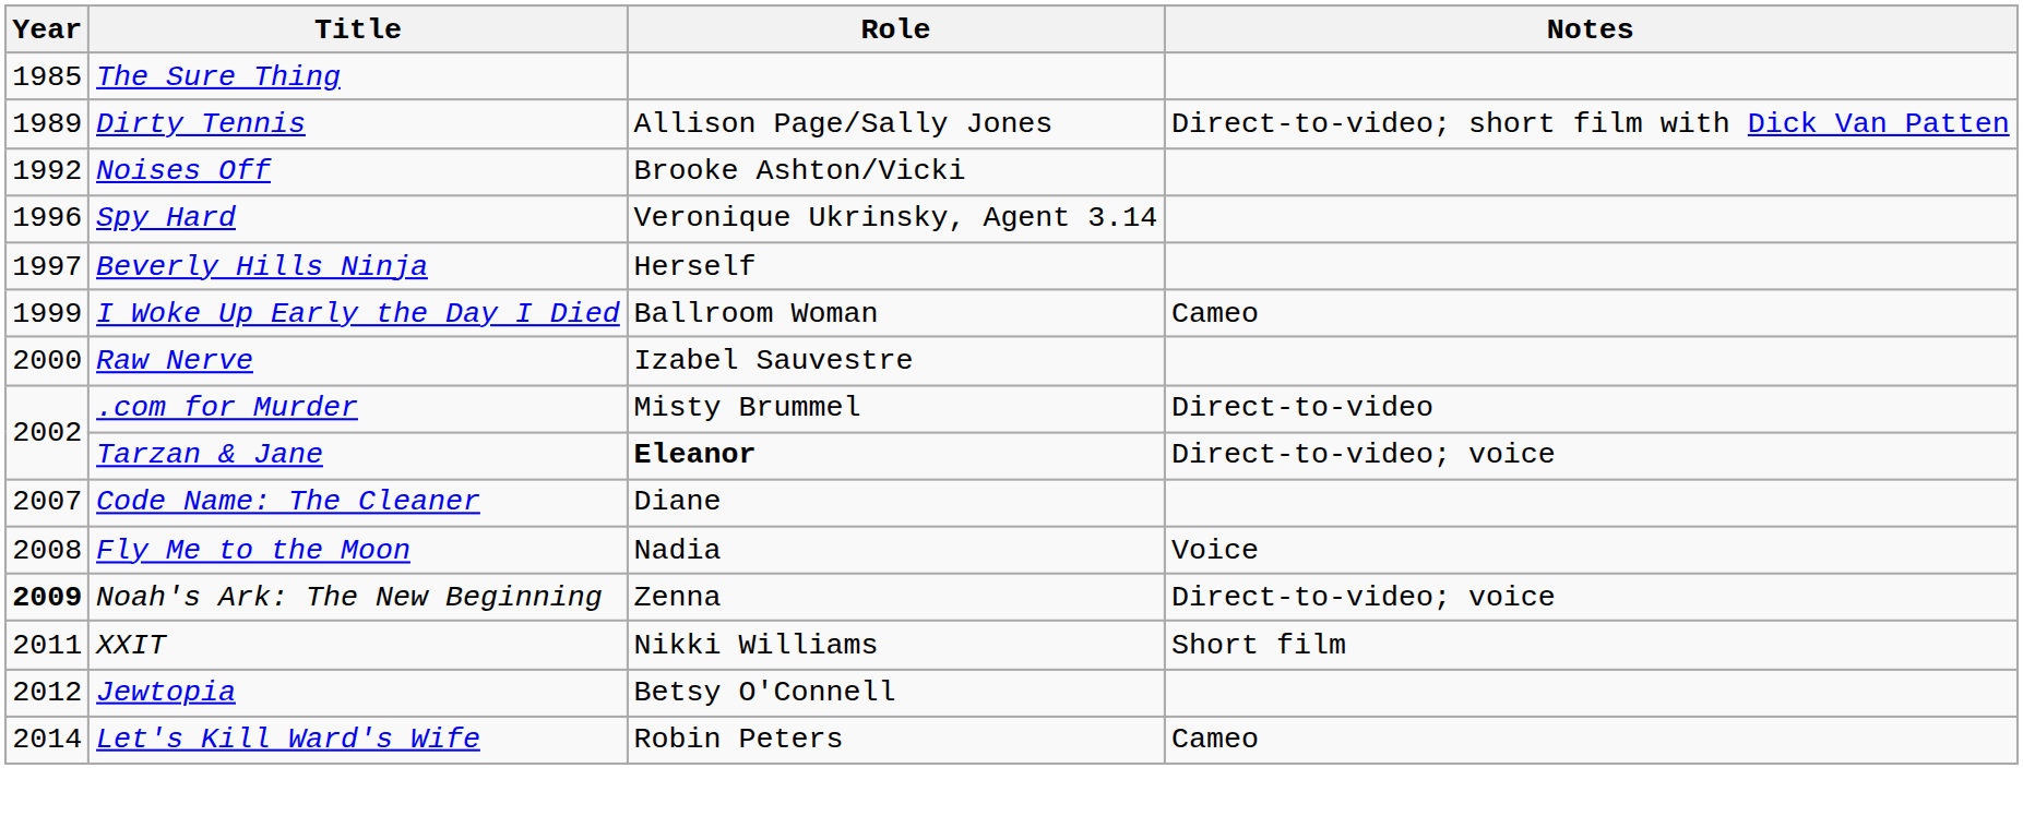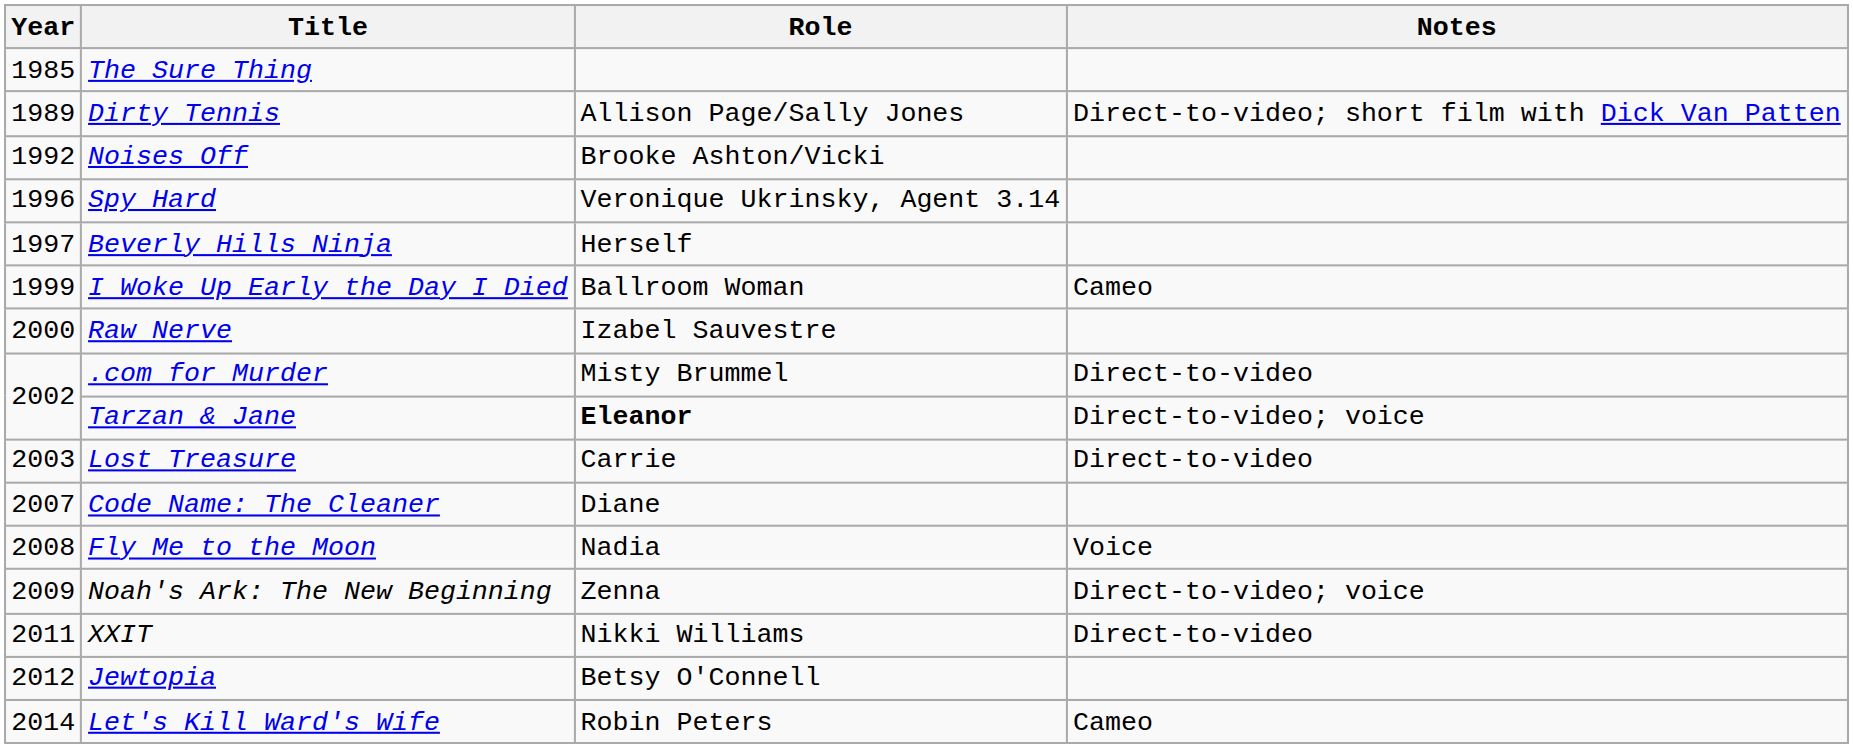 <table class="wikitable sortable">
 <tr>
 <th>Year</th>
 <th>Title</th>
 <th>Role</th>
 <th scope="col" class="unsortable">Notes</th>
 </tr>
 <tr>
 <td>1985</td>
 <td><em><a href='#'>The Sure Thing</a></em></td>
 <td></td>
 <td></td>
 </tr>
 <tr>
 <td>1989</td>
 <td><em><a href='#'>Dirty Tennis</a></em></td>
 <td>Allison Page/Sally Jones</td>
 <td>Direct-to-video; short film with <a href='#'>Dick Van Patten</a></td>
 </tr>
 <tr>
 <td>1992</td>
 <td><em><a href='#'>Noises Off</a></em></td>
 <td>Brooke Ashton/Vicki</td>
 <td></td>
 </tr>
 <tr>
 <td>1996</td>
 <td><em><a href='#'>Spy Hard</a></em></td>
 <td>Veronique Ukrinsky, Agent 3.14</td>
 <td></td>
 </tr>
 <tr>
 <td>1997</td>
 <td><em><a href='#'>Beverly Hills Ninja</a></em></td>
 <td>Herself</td>
 <td></td>
 </tr>
 <tr>
 <td>1999</td>
 <td><em><a href='#'>I Woke Up Early the Day I Died</a></em></td>
 <td>Ballroom Woman</td>
 <td>Cameo</td>
 </tr>
 <tr>
 <td>2000</td>
 <td><em><a href='#'>Raw Nerve</a></em></td>
 <td>Izabel Sauvestre</td>
 <td></td>
 </tr>
 <tr>
 <td rowspan="2">2002</td>
 <td><em><a href='#'>.com for Murder</a></em></td>
 <td>Misty Brummel</td>
 <td>Direct-to-video</td>
 </tr>
 <tr>
 <td><em><a href='#'>Tarzan & Jane</a></em></td>
 <td><strong>Eleanor</strong></td>
 <td>Direct-to-video; voice</td>
 </tr>
 <tr>
+<td>2003</td>
+<td><em><a href='#'>Lost Treasure</a></em></td>
+<td>Carrie</td>
+<td>Direct-to-video</td>
+</tr>
+<tr>
 <td>2007</td>
 <td><em><a href='#'>Code Name: The Cleaner</a></em></td>
 <td>Diane</td>
 <td></td>
 </tr>
 <tr>
 <td>2008</td>
 <td><em><a href='#'>Fly Me to the Moon</a></em></td>
 <td>Nadia</td>
 <td>Voice</td>
 </tr>
 <tr>
-<td><strong>2009</strong></td>
+<td>2009</td>
 <td><em>Noah's Ark: The New Beginning</em></td>
 <td>Zenna</td>
 <td>Direct-to-video; voice</td>
 </tr>
 <tr>
 <td>2011</td>
 <td><em>XXIT</em></td>
 <td>Nikki Williams</td>
-<td>Short film</td>
+<td>Direct-to-video</td>
 </tr>
 <tr>
 <td>2012</td>
 <td><em><a href='#'>Jewtopia</a></em></td>
 <td>Betsy O'Connell</td>
 <td></td>
 </tr>
 <tr>
 <td>2014</td>
 <td><em><a href='#'>Let's Kill Ward's Wife</a></em></td>
 <td>Robin Peters</td>
 <td>Cameo</td>
 </tr>
 </table>
